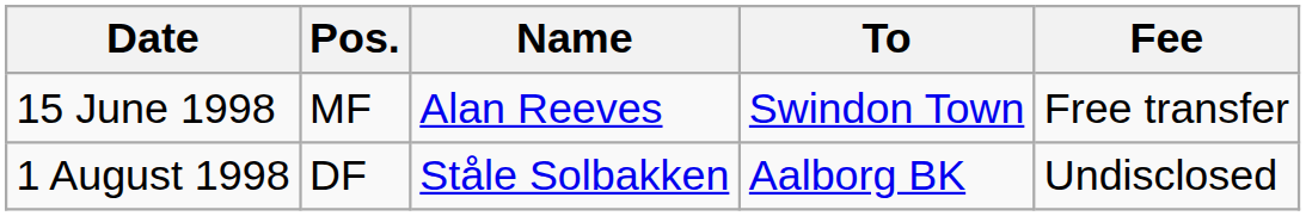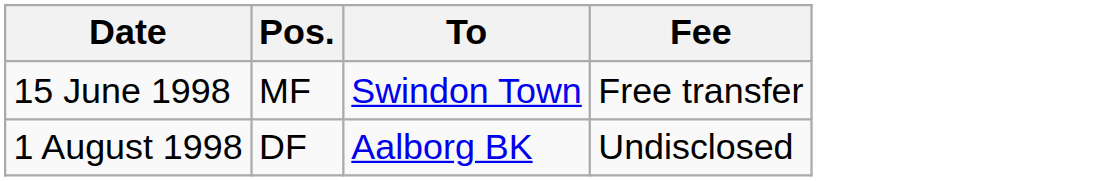 <table class="wikitable">
 <tr>
 <th>Date</th>
 <th>Pos.</th>
-<th>Name</th>
 <th>To</th>
 <th>Fee</th>
 </tr>
 <tr>
 <td>15 June 1998</td>
 <td>MF</td>
-<td><a href='#'>Alan Reeves</a></td>
 <td><a href='#'>Swindon Town</a></td>
 <td>Free transfer</td>
 </tr>
 <tr>
 <td>1 August 1998</td>
 <td>DF</td>
-<td><a href='#'>Ståle Solbakken</a></td>
 <td><a href='#'>Aalborg BK</a></td>
 <td>Undisclosed</td>
 </tr>
 </table>
